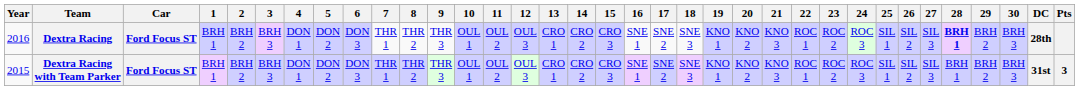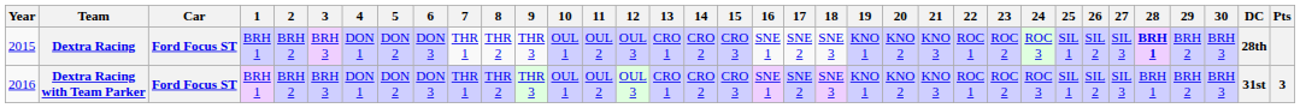 <table class="wikitable" style="text-align:center; font-size:85%">
 <tr>
 <th>Year</th>
 <th>Team</th>
 <th>Car</th>
 <th>1</th>
 <th>2</th>
 <th>3</th>
 <th>4</th>
 <th>5</th>
 <th>6</th>
 <th>7</th>
 <th>8</th>
 <th>9</th>
 <th>10</th>
 <th>11</th>
 <th>12</th>
 <th>13</th>
 <th>14</th>
 <th>15</th>
 <th>16</th>
 <th>17</th>
 <th>18</th>
 <th>19</th>
 <th>20</th>
 <th>21</th>
 <th>22</th>
 <th>23</th>
 <th>24</th>
 <th>25</th>
 <th>26</th>
 <th>27</th>
 <th>28</th>
 <th>29</th>
 <th>30</th>
 <th>DC</th>
 <th>Pts</th>
 </tr>
 <tr>
-<td><a href='#'>2016</a></td>
+<td><a href='#'>2015</a></td>
 <th nowrap><a href='#'>Dextra Racing</a></th>
 <th nowrap><a href='#'>Ford Focus ST</a></th>
 <td style="background:#CFCFFF;"><a href='#'>BRH<br>1</a><br></td>
 <td style="background:#CFCFFF;"><a href='#'>BRH<br>2</a><br></td>
 <td style="background:#EFCFFF;"><a href='#'>BRH<br>3</a><br></td>
 <td style="background:#CFCFFF;"><a href='#'>DON<br>1</a><br></td>
 <td style="background:#CFCFFF;"><a href='#'>DON<br>2</a><br></td>
 <td style="background:#CFCFFF;"><a href='#'>DON<br>3</a><br></td>
 <td style="background:;"><a href='#'>THR<br>1</a></td>
 <td style="background:;"><a href='#'>THR<br>2</a></td>
 <td style="background:;"><a href='#'>THR<br>3</a></td>
 <td style="background:#CFCFFF;"><a href='#'>OUL<br>1</a><br></td>
 <td style="background:#CFCFFF;"><a href='#'>OUL<br>2</a><br></td>
 <td style="background:#CFCFFF;"><a href='#'>OUL<br>3</a><br></td>
 <td style="background:#CFCFFF;"><a href='#'>CRO<br>1</a><br></td>
 <td style="background:#CFCFFF;"><a href='#'>CRO<br>2</a><br></td>
 <td style="background:#CFCFFF;"><a href='#'>CRO<br>3</a><br></td>
 <td style="background:;"><a href='#'>SNE<br>1</a></td>
 <td style="background:;"><a href='#'>SNE<br>2</a></td>
 <td style="background:;"><a href='#'>SNE<br>3</a></td>
 <td style="background:#CFCFFF;"><a href='#'>KNO<br>1</a><br></td>
 <td style="background:#CFCFFF;"><a href='#'>KNO<br>2</a><br></td>
 <td style="background:#CFCFFF;"><a href='#'>KNO<br>3</a><br></td>
 <td style="background:#CFCFFF;"><a href='#'>ROC<br>1</a><br></td>
 <td style="background:#CFCFFF;"><a href='#'>ROC<br>2</a><br></td>
 <td style="background:#DFFFDF;"><a href='#'>ROC<br>3</a><br></td>
 <td style="background:#CFCFFF;"><a href='#'>SIL<br>1</a><br></td>
 <td style="background:#CFCFFF;"><a href='#'>SIL<br>2</a><br></td>
 <td style="background:#CFCFFF;"><a href='#'>SIL<br>3</a><br></td>
 <td style="background:#EFCFFF;"><strong><a href='#'>BRH<br>1</a><br></strong></td>
 <td style="background:#CFCFFF;"><a href='#'>BRH<br>2</a><br></td>
 <td style="background:#CFCFFF;"><a href='#'>BRH<br>3</a><br></td>
 <th>28th</th>
 <th></th>
 </tr>
 <tr>
-<td><a href='#'>2015</a></td>
+<td><a href='#'>2016</a></td>
 <th nowrap><a href='#'>Dextra Racing<br>with Team Parker</a></th>
 <th nowrap><a href='#'>Ford Focus ST</a></th>
 <td style="background:#EFCFFF;"><a href='#'>BRH<br>1</a><br></td>
 <td style="background:#CFCFFF;"><a href='#'>BRH<br>2</a><br></td>
 <td style="background:#CFCFFF;"><a href='#'>BRH<br>3</a><br></td>
 <td style="background:#CFCFFF;"><a href='#'>DON<br>1</a><br></td>
 <td style="background:#CFCFFF;"><a href='#'>DON<br>2</a><br></td>
 <td style="background:#CFCFFF;"><a href='#'>DON<br>3</a><br></td>
 <td style="background:#CFCFFF;"><a href='#'>THR<br>1</a><br></td>
 <td style="background:#CFCFFF;"><a href='#'>THR<br>2</a><br></td>
 <td style="background:#DFFFDF;"><a href='#'>THR<br>3</a><br></td>
 <td style="background:#CFCFFF;"><a href='#'>OUL<br>1</a><br></td>
 <td style="background:#CFCFFF;"><a href='#'>OUL<br>2</a><br></td>
 <td style="background:#DFFFDF;"><a href='#'>OUL<br>3</a><br></td>
 <td style="background:#CFCFFF;"><a href='#'>CRO<br>1</a><br></td>
 <td style="background:#CFCFFF;"><a href='#'>CRO<br>2</a><br></td>
 <td style="background:#CFCFFF;"><a href='#'>CRO<br>3</a><br></td>
 <td style="background:#EFCFFF;"><a href='#'>SNE<br>1</a><br></td>
 <td style="background:#CFCFFF;"><a href='#'>SNE<br>2</a><br></td>
 <td style="background:#EFCFFF;"><a href='#'>SNE<br>3</a><br></td>
 <td style="background:#CFCFFF;"><a href='#'>KNO<br>1</a><br></td>
 <td style="background:#CFCFFF;"><a href='#'>KNO<br>2</a><br></td>
 <td style="background:#CFCFFF;"><a href='#'>KNO<br>3</a><br></td>
 <td style="background:#CFCFFF;"><a href='#'>ROC<br>1</a><br></td>
 <td style="background:#CFCFFF;"><a href='#'>ROC<br>2</a><br></td>
 <td style="background:#CFCFFF;"><a href='#'>ROC<br>3</a><br></td>
 <td style="background:#CFCFFF;"><a href='#'>SIL<br>1</a><br></td>
 <td style="background:#CFCFFF;"><a href='#'>SIL<br>2</a><br></td>
 <td style="background:#CFCFFF;"><a href='#'>SIL<br>3</a><br></td>
 <td style="background:#CFCFFF;"><a href='#'>BRH<br>1</a><br></td>
 <td style="background:#CFCFFF;"><a href='#'>BRH<br>2</a><br></td>
 <td style="background:#CFCFFF;"><a href='#'>BRH<br>3</a><br></td>
 <th>31st</th>
 <th>3</th>
 </tr>
 </table>
